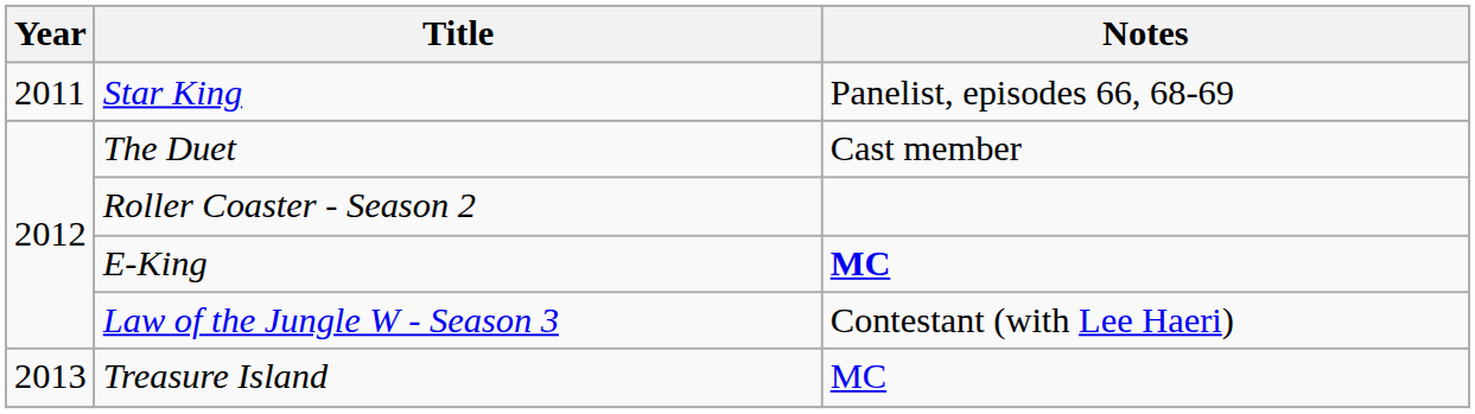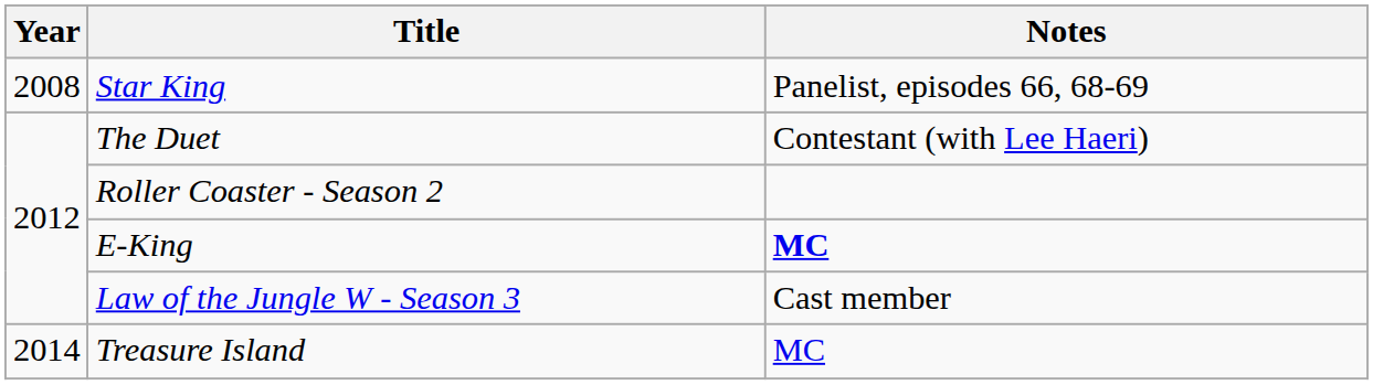 <table class="wikitable" style="width:650px">
 <tr>
 <th width=10>Year</th>
 <th>Title</th>
 <th>Notes</th>
 </tr>
 <tr>
-<td>2011</td>
+<td>2008</td>
 <td><em><a href='#'>Star King</a></em></td>
 <td>Panelist, episodes 66, 68-69</td>
 </tr>
 <tr>
 <td rowspan="4">2012</td>
 <td><em>The Duet</em></td>
-<td>Cast member</td>
+<td>Contestant (with <a href='#'>Lee Haeri</a>)</td>
 </tr>
 <tr>
 <td><em>Roller Coaster - Season 2</em></td>
 <td></td>
 </tr>
 <tr>
 <td><em>E-King</em></td>
 <td><strong><a href='#'>MC</a></strong></td>
 </tr>
 <tr>
 <td><em><a href='#'>Law of the Jungle W - Season 3</a></em></td>
-<td>Contestant (with <a href='#'>Lee Haeri</a>)</td>
+<td>Cast member</td>
 </tr>
 <tr>
-<td>2013</td>
+<td>2014</td>
 <td><em>Treasure Island</em> </td>
 <td><a href='#'>MC</a></td>
 </tr>
 </table>
